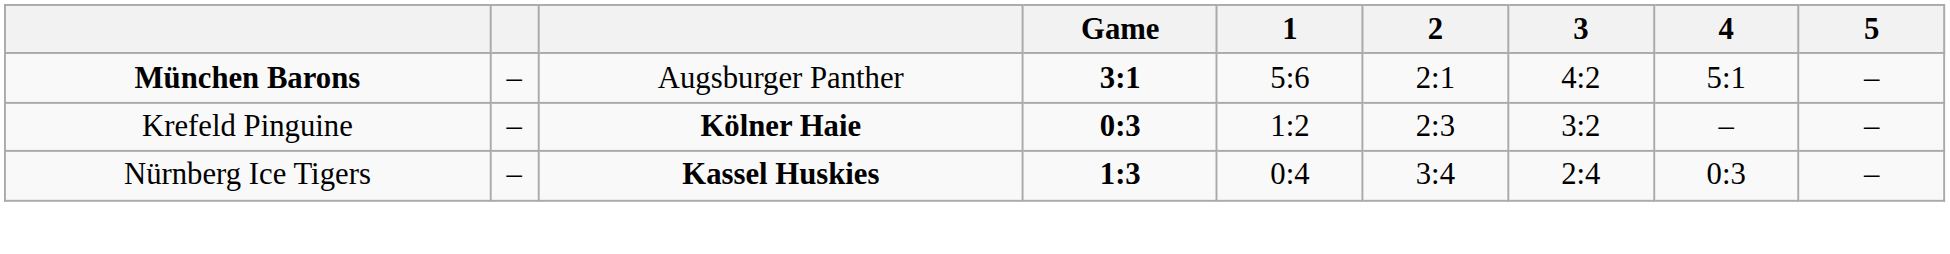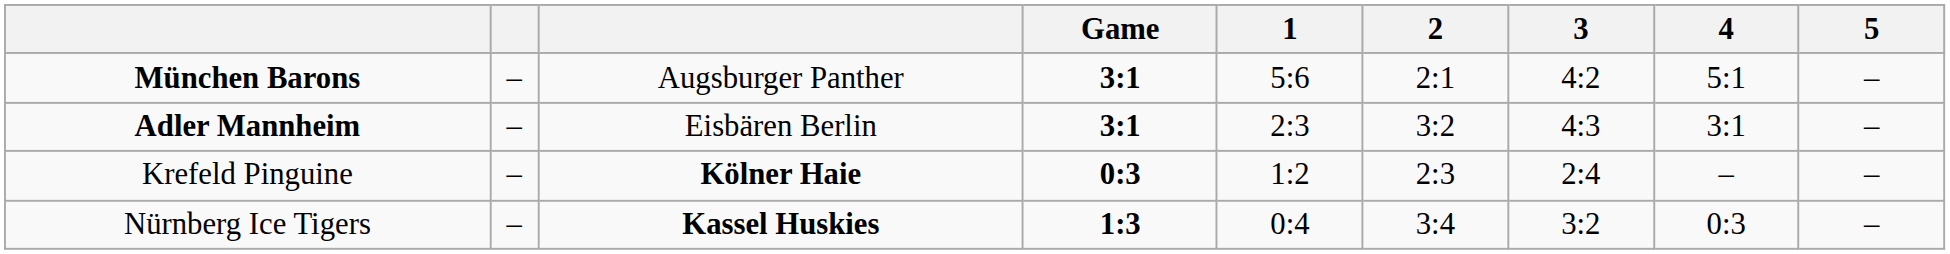 <table class="wikitable" width="80%">
 <tr style="background-color:#c0c0c0;">
 <th style="width:25%;"></th>
 <th style="width:2.5%;"></th>
 <th style="width:25%;"></th>
 <th style="width:10%;">Game</th>
 <th style="width:7.5%;">1</th>
 <th style="width:7.5%;">2</th>
 <th style="width:7.5%;">3</th>
 <th style="width:7.5%;">4</th>
 <th style="width:7.5%;">5</th>
 </tr>
 <tr align="center">
 <td><strong>München Barons</strong></td>
 <td>–</td>
 <td>Augsburger Panther</td>
 <td><strong>3:1</strong></td>
 <td>5:6</td>
 <td>2:1</td>
 <td>4:2</td>
 <td>5:1</td>
 <td>–</td>
 </tr>
 <tr align="center">
+<td><strong>Adler Mannheim</strong></td>
+<td>–</td>
+<td>Eisbären Berlin</td>
+<td><strong>3:1</strong></td>
+<td>2:3</td>
+<td>3:2</td>
+<td>4:3</td>
+<td>3:1</td>
+<td>–</td>
+</tr>
+<tr align="center">
 <td>Krefeld Pinguine</td>
 <td>–</td>
 <td><strong>Kölner Haie</strong></td>
 <td><strong>0:3</strong></td>
 <td>1:2</td>
 <td>2:3</td>
-<td>3:2</td>
+<td>2:4</td>
 <td>–</td>
 <td>–</td>
 </tr>
 <tr align="center">
 <td>Nürnberg Ice Tigers</td>
 <td>–</td>
 <td><strong>Kassel Huskies</strong></td>
 <td><strong>1:3</strong></td>
 <td>0:4</td>
 <td>3:4</td>
-<td>2:4</td>
+<td>3:2</td>
 <td>0:3</td>
 <td>–</td>
 </tr>
 </table>
